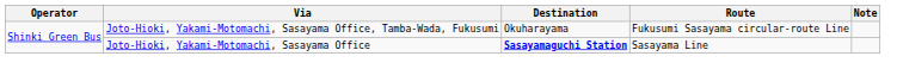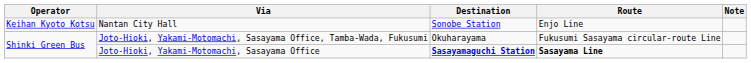 <table class="wikitable" style="font-size:small;">
 <tr>
 <th>Operator</th>
 <th>Via</th>
 <th>Destination</th>
 <th>Route</th>
 <th>Note</th>
+</tr>
+<tr>
+<td rowspan="1"><a href='#'>Keihan Kyoto Kotsu</a></td>
+<td>Nantan City Hall</td>
+<td><a href='#'>Sonobe Station</a></td>
+<td>Enjo Line</td>
+<td></td>
 </tr>
 <tr>
 <td rowspan="5"><a href='#'>Shinki Green Bus</a></td>
 <td><a href='#'>Joto-Hioki</a>, <a href='#'>Yakami-Motomachi</a>, Sasayama Office, Tamba-Wada, Fukusumi</td>
 <td>Okuharayama</td>
 <td>Fukusumi Sasayama circular-route Line</td>
 <td></td>
 </tr>
 <tr>
 <td><a href='#'>Joto-Hioki</a>, <a href='#'>Yakami-Motomachi</a>, Sasayama Office</td>
 <td><strong><a href='#'>Sasayamaguchi Station</a></strong></td>
-<td>Sasayama Line</td>
+<td><strong>Sasayama Line</strong></td>
 <td></td>
 </tr>
 </table>
